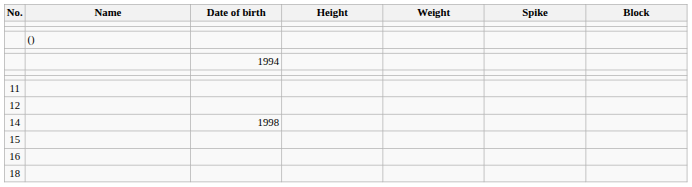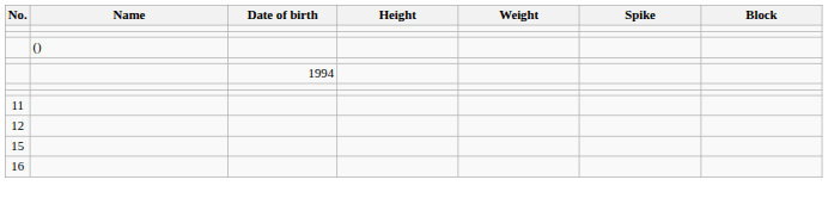 <table class="wikitable sortable" style="font-size:100%; text-align:center;">
 <tr>
 <th>No.</th>
 <th style="width:15em">Name</th>
 <th style="width:8em">Date of birth</th>
 <th style="width:9em">Height</th>
 <th style="width:9em">Weight</th>
 <th style="width:9em">Spike</th>
 <th style="width:9em">Block</th>
 </tr>
 <tr>
 <td></td>
 <td align=left> </td>
 <td align=right></td>
 <td></td>
 <td></td>
 <td></td>
 <td></td>
 </tr>
 <tr>
 <td></td>
 <td align=left> </td>
 <td align=right></td>
 <td></td>
 <td></td>
 <td></td>
 <td></td>
 </tr>
 <tr>
 <td></td>
 <td align=left>  ()</td>
 <td align=right></td>
 <td></td>
 <td></td>
 <td></td>
 <td></td>
 </tr>
 <tr>
 <td></td>
 <td align=left> </td>
 <td align=right></td>
 <td></td>
 <td></td>
 <td></td>
 <td></td>
 </tr>
 <tr>
 <td></td>
 <td align=left> </td>
 <td align=right>1994</td>
 <td></td>
 <td></td>
 <td></td>
 <td></td>
 </tr>
 <tr>
 <td></td>
 <td align=left> </td>
 <td align=right></td>
 <td></td>
 <td></td>
 <td></td>
 <td></td>
 </tr>
 <tr>
 <td></td>
 <td align=left> </td>
 <td align=right></td>
 <td></td>
 <td></td>
 <td></td>
 <td></td>
 </tr>
 <tr>
 <td>11</td>
 <td align=left> </td>
 <td align=right></td>
 <td></td>
 <td></td>
 <td></td>
 <td></td>
 </tr>
 <tr>
 <td>12</td>
 <td align=left> </td>
 <td align=right></td>
 <td></td>
 <td></td>
 <td></td>
 <td></td>
 </tr>
 <tr>
-<td>14</td>
-<td align=left> </td>
-<td align=right>1998</td>
-<td></td>
-<td></td>
-<td></td>
-<td></td>
-</tr>
-<tr>
 <td>15</td>
 <td align=left> </td>
 <td align=right></td>
 <td></td>
 <td></td>
 <td></td>
 <td></td>
 </tr>
 <tr>
 <td>16</td>
 <td align=left> </td>
 <td align=right></td>
 <td></td>
 <td></td>
 <td></td>
 <td></td>
 </tr>
-<tr>
-<td>18</td>
-<td align=left> </td>
-<td align=right></td>
-<td></td>
-<td></td>
-<td></td>
-<td></td>
-</tr>
 </table>
